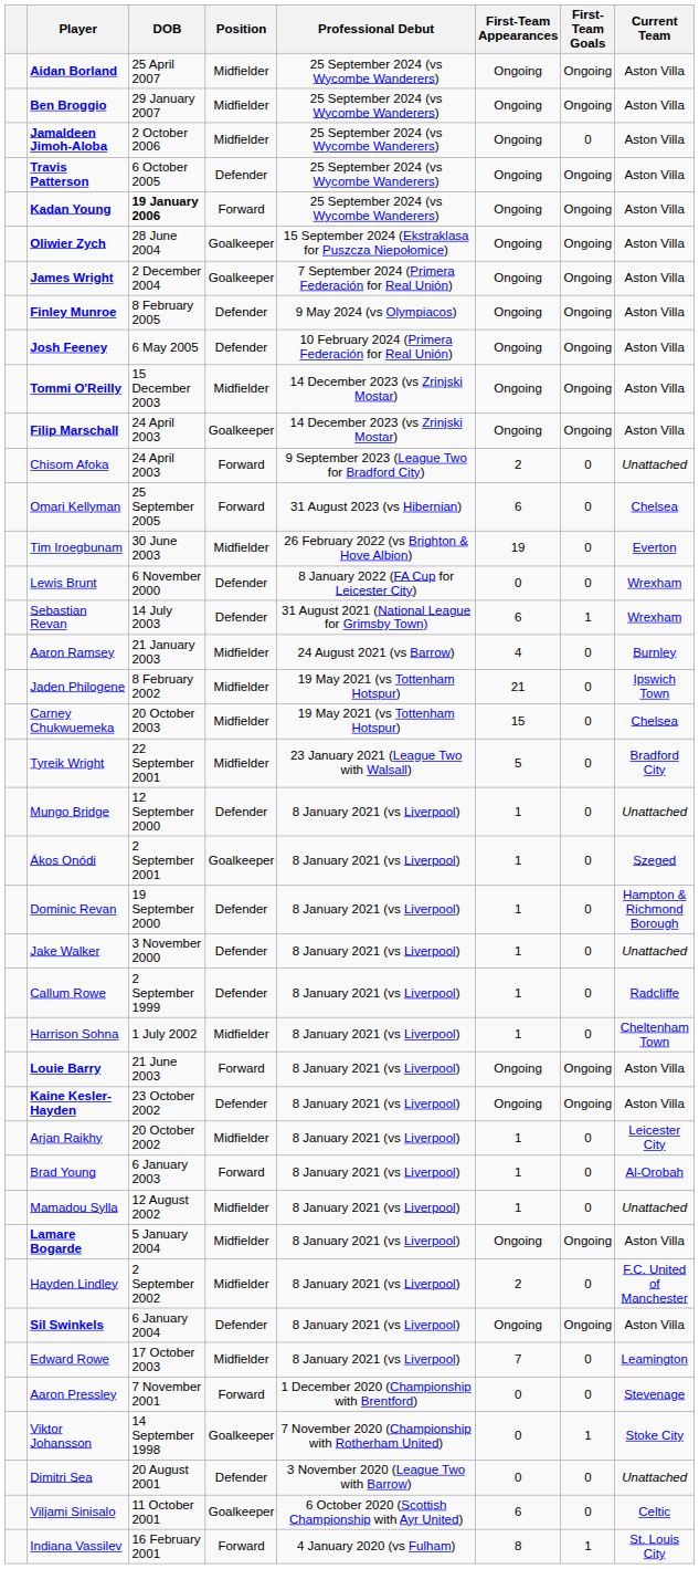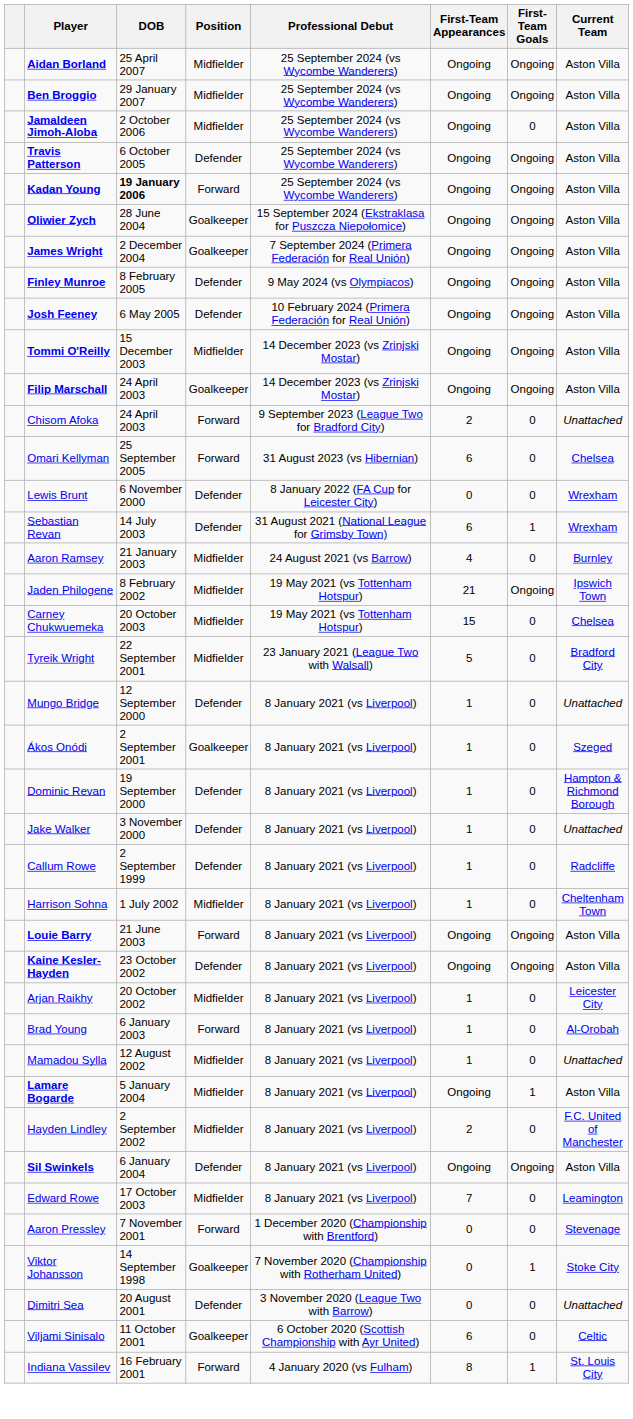 <table class="wikitable">
 <tr>
 <th width=5%></th>
 <th width=16%>Player</th>
 <th width=12%>DOB</th>
 <th width=5%>Position</th>
 <th width=40%>Professional Debut</th>
 <th width=5%>First-Team Appearances</th>
 <th width=5%>First-Team Goals</th>
 <th width=35%>Current Team</th>
 </tr>
 <tr>
 <td align=center></td>
 <td><strong><a href='#'>Aidan Borland</a></strong></td>
 <td>25 April 2007</td>
 <td align=center>Midfielder</td>
 <td align=center>25 September 2024 (vs <a href='#'>Wycombe Wanderers</a>)</td>
 <td align=center>Ongoing</td>
 <td align=center>Ongoing</td>
 <td align=center>Aston Villa</td>
 </tr>
 <tr>
 <td align=center></td>
 <td><strong><a href='#'>Ben Broggio</a></strong></td>
 <td>29 January 2007</td>
 <td align=center>Midfielder</td>
 <td align=center>25 September 2024 (vs <a href='#'>Wycombe Wanderers</a>)</td>
 <td align=center>Ongoing</td>
 <td align=center>Ongoing</td>
 <td align=center>Aston Villa</td>
 </tr>
 <tr>
 <td align=center></td>
 <td><strong><a href='#'>Jamaldeen Jimoh-Aloba</a></strong></td>
 <td>2 October 2006</td>
 <td align=center>Midfielder</td>
 <td align=center>25 September 2024 (vs <a href='#'>Wycombe Wanderers</a>)</td>
 <td align=center>Ongoing</td>
 <td align=center>0</td>
 <td align=center>Aston Villa</td>
 </tr>
 <tr>
 <td align=center></td>
 <td><strong><a href='#'>Travis Patterson</a></strong></td>
 <td>6 October 2005</td>
 <td align=center>Defender</td>
 <td align=center>25 September 2024 (vs <a href='#'>Wycombe Wanderers</a>)</td>
 <td align=center>Ongoing</td>
 <td align=center>Ongoing</td>
 <td align=center>Aston Villa</td>
 </tr>
 <tr>
 <td align=center></td>
 <td><strong><a href='#'>Kadan Young</a></strong></td>
 <td><strong>19 January 2006</strong></td>
 <td align=center>Forward</td>
 <td align=center>25 September 2024 (vs <a href='#'>Wycombe Wanderers</a>)</td>
 <td align=center>Ongoing</td>
 <td align=center>Ongoing</td>
 <td align=center>Aston Villa</td>
 </tr>
 <tr>
 <td align=center></td>
 <td><strong><a href='#'>Oliwier Zych</a></strong></td>
 <td>28 June 2004</td>
 <td align=center>Goalkeeper</td>
 <td align=center>15 September 2024 (<a href='#'>Ekstraklasa</a> for <a href='#'>Puszcza Niepołomice</a>)</td>
 <td align=center>Ongoing</td>
 <td align=center>Ongoing</td>
 <td align=center>Aston Villa</td>
 </tr>
 <tr>
 <td align=center></td>
 <td><strong><a href='#'>James Wright</a></strong></td>
 <td>2 December 2004</td>
 <td align=center>Goalkeeper</td>
 <td align=center>7 September 2024 (<a href='#'>Primera Federación</a> for <a href='#'>Real Unión</a>)</td>
 <td align=center>Ongoing</td>
 <td align=center>Ongoing</td>
 <td align=center>Aston Villa</td>
 </tr>
 <tr>
 <td align=center></td>
 <td><strong><a href='#'>Finley Munroe</a></strong></td>
 <td>8 February 2005</td>
 <td align=center>Defender</td>
 <td align=center>9 May 2024 (vs <a href='#'>Olympiacos</a>)</td>
 <td align=center>Ongoing</td>
 <td align=center>Ongoing</td>
 <td align=center>Aston Villa</td>
 </tr>
 <tr>
 <td align=center></td>
 <td><strong><a href='#'>Josh Feeney</a></strong></td>
 <td>6 May 2005</td>
 <td align=center>Defender</td>
 <td align=center>10 February 2024 (<a href='#'>Primera Federación</a> for <a href='#'>Real Unión</a>)</td>
 <td align=center>Ongoing</td>
 <td align=center>Ongoing</td>
 <td align=center>Aston Villa</td>
 </tr>
 <tr>
 <td align="center"></td>
 <td><strong><a href='#'>Tommi O'Reilly</a></strong></td>
 <td>15 December 2003</td>
 <td align="center">Midfielder</td>
 <td align="center">14 December 2023 (vs <a href='#'>Zrinjski Mostar</a>)</td>
 <td align="center">Ongoing</td>
 <td align="center">Ongoing</td>
 <td align="center">Aston Villa</td>
 </tr>
 <tr>
 <td align="center"></td>
 <td><strong><a href='#'>Filip Marschall</a></strong></td>
 <td>24 April 2003</td>
 <td align="center">Goalkeeper</td>
 <td align="center">14 December 2023 (vs <a href='#'>Zrinjski Mostar</a>)</td>
 <td align="center">Ongoing</td>
 <td align="center">Ongoing</td>
 <td align="center">Aston Villa</td>
 </tr>
 <tr>
 <td align="center"></td>
 <td><a href='#'>Chisom Afoka</a></td>
 <td>24 April 2003</td>
 <td align="center">Forward</td>
 <td align="center">9 September 2023 (<a href='#'>League Two</a> for <a href='#'>Bradford City</a>)</td>
 <td align="center">2</td>
 <td align="center">0</td>
 <td align="center"><em>Unattached</em></td>
 </tr>
 <tr>
 <td align="center"></td>
 <td><a href='#'>Omari Kellyman</a></td>
 <td>25 September 2005</td>
 <td align="center">Forward</td>
 <td align="center">31 August 2023 (vs <a href='#'>Hibernian</a>)</td>
 <td align="center">6</td>
 <td align="center">0</td>
 <td align="center"><a href='#'>Chelsea</a></td>
 </tr>
 <tr>
 <td align=center></td>
-<td><a href='#'>Tim Iroegbunam</a></td>
-<td>30 June 2003</td>
-<td align=center>Midfielder</td>
-<td align=center>26 February 2022 (vs <a href='#'>Brighton & Hove Albion</a>)</td>
-<td align=center>19</td>
-<td align=center>0</td>
-<td align=center><a href='#'>Everton</a></td>
-</tr>
-<tr>
-<td align=center></td>
 <td><a href='#'>Lewis Brunt</a></td>
 <td>6 November 2000</td>
 <td align=center>Defender</td>
 <td align=center>8 January 2022 (<a href='#'>FA Cup</a> for <a href='#'>Leicester City</a>)</td>
 <td align=center>0</td>
 <td align=center>0</td>
 <td align=center> <a href='#'>Wrexham</a></td>
 </tr>
 <tr>
 <td align="center"></td>
 <td><a href='#'>Sebastian Revan</a></td>
 <td>14 July 2003</td>
 <td align="center">Defender</td>
 <td align="center">31 August 2021 (<a href='#'>National League</a> for <a href='#'>Grimsby Town)</a></td>
 <td align="center">6</td>
 <td align="center">1</td>
 <td align="center"> <a href='#'>Wrexham</a></td>
 </tr>
 <tr>
 <td align=center></td>
 <td><a href='#'>Aaron Ramsey</a></td>
 <td>21 January 2003</td>
 <td align=center>Midfielder</td>
 <td align=center>24 August 2021 (vs <a href='#'>Barrow</a>)</td>
 <td align=center>4</td>
 <td align=center>0</td>
 <td align=center><a href='#'>Burnley</a></td>
 </tr>
 <tr>
 <td align=center></td>
 <td><a href='#'>Jaden Philogene</a></td>
 <td>8 February 2002</td>
 <td align=center>Midfielder</td>
 <td align=center>19 May 2021 (vs <a href='#'>Tottenham Hotspur</a>)</td>
 <td align=center>21</td>
-<td align=center>0</td>
+<td align=center>Ongoing</td>
 <td align=center><a href='#'>Ipswich Town</a></td>
 </tr>
 <tr>
 <td align=center></td>
 <td><a href='#'>Carney Chukwuemeka</a></td>
 <td>20 October 2003</td>
 <td align=center>Midfielder</td>
 <td align=center>19 May 2021 (vs <a href='#'>Tottenham Hotspur</a>)</td>
 <td align=center>15</td>
 <td align=center>0</td>
 <td align=center><a href='#'>Chelsea</a></td>
 </tr>
 <tr>
 <td align=center></td>
 <td><a href='#'>Tyreik Wright</a></td>
 <td>22 September 2001</td>
 <td align=center>Midfielder</td>
 <td align=center>23 January 2021 (<a href='#'>League Two</a> with <a href='#'>Walsall</a>)</td>
 <td align=center>5</td>
 <td align=center>0</td>
 <td align=center><a href='#'>Bradford City</a></td>
 </tr>
 <tr>
 <td align=center></td>
 <td><a href='#'>Mungo Bridge</a></td>
 <td>12 September 2000</td>
 <td align=center>Defender</td>
 <td align=center>8 January 2021 (vs <a href='#'>Liverpool</a>)</td>
 <td align=center>1</td>
 <td align=center>0</td>
 <td align=center><em>Unattached</em></td>
 </tr>
 <tr>
 <td align=center></td>
 <td><a href='#'>Ákos Onódi</a></td>
 <td>2 September 2001</td>
 <td align=center>Goalkeeper</td>
 <td align=center>8 January 2021 (vs <a href='#'>Liverpool</a>)</td>
 <td align=center>1</td>
 <td align=center>0</td>
 <td align=center> <a href='#'>Szeged</a></td>
 </tr>
 <tr>
 <td align=center></td>
 <td><a href='#'>Dominic Revan</a></td>
 <td>19 September 2000</td>
 <td align=center>Defender</td>
 <td align=center>8 January 2021 (vs <a href='#'>Liverpool</a>)</td>
 <td align=center>1</td>
 <td align=center>0</td>
 <td align=center><a href='#'>Hampton & Richmond Borough</a></td>
 </tr>
 <tr>
 <td align=center></td>
 <td><a href='#'>Jake Walker</a></td>
 <td>3 November 2000</td>
 <td align=center>Defender</td>
 <td align=center>8 January 2021 (vs <a href='#'>Liverpool</a>)</td>
 <td align=center>1</td>
 <td align=center>0</td>
 <td align=center><em>Unattached</em></td>
 </tr>
 <tr>
 <td align=center></td>
 <td><a href='#'>Callum Rowe</a></td>
 <td>2 September 1999</td>
 <td align=center>Defender</td>
 <td align=center>8 January 2021 (vs <a href='#'>Liverpool</a>)</td>
 <td align=center>1</td>
 <td align=center>0</td>
 <td align=center><a href='#'>Radcliffe</a></td>
 </tr>
 <tr>
 <td align=center></td>
 <td><a href='#'>Harrison Sohna</a></td>
 <td>1 July 2002</td>
 <td align=center>Midfielder</td>
 <td align=center>8 January 2021 (vs <a href='#'>Liverpool</a>)</td>
 <td align=center>1</td>
 <td align=center>0</td>
 <td align=center><a href='#'>Cheltenham Town</a></td>
 </tr>
 <tr>
 <td align=center></td>
 <td><strong><a href='#'>Louie Barry</a></strong></td>
 <td>21 June 2003</td>
 <td align=center>Forward</td>
 <td align=center>8 January 2021 (vs <a href='#'>Liverpool</a>)</td>
 <td align=center>Ongoing</td>
 <td align=center>Ongoing</td>
 <td align=center>Aston Villa</td>
 </tr>
 <tr>
 <td align=center></td>
 <td><strong><a href='#'>Kaine Kesler-Hayden</a></strong></td>
 <td>23 October 2002</td>
 <td align=center>Defender</td>
 <td align=center>8 January 2021 (vs <a href='#'>Liverpool</a>)</td>
 <td align=center>Ongoing</td>
 <td align=center>Ongoing</td>
 <td align=center>Aston Villa</td>
 </tr>
 <tr>
 <td align=center></td>
 <td><a href='#'>Arjan Raikhy</a></td>
 <td>20 October 2002</td>
 <td align=center>Midfielder</td>
 <td align=center>8 January 2021 (vs <a href='#'>Liverpool</a>)</td>
 <td align=center>1</td>
 <td align=center>0</td>
 <td align=center><a href='#'>Leicester City</a></td>
 </tr>
 <tr>
 <td align=center></td>
 <td><a href='#'>Brad Young</a></td>
 <td>6 January 2003</td>
 <td align=center>Forward</td>
 <td align=center>8 January 2021 (vs <a href='#'>Liverpool</a>)</td>
 <td align=center>1</td>
 <td align=center>0</td>
 <td align=center> <a href='#'>Al-Orobah</a></td>
 </tr>
 <tr>
 <td align=center></td>
 <td><a href='#'>Mamadou Sylla</a></td>
 <td>12 August 2002</td>
 <td align=center>Midfielder</td>
 <td align=center>8 January 2021 (vs <a href='#'>Liverpool</a>)</td>
 <td align=center>1</td>
 <td align=center>0</td>
 <td align=center><em>Unattached</em></td>
 </tr>
 <tr>
 <td align=center></td>
 <td><strong><a href='#'>Lamare Bogarde</a></strong></td>
 <td>5 January 2004</td>
 <td align=center>Midfielder</td>
 <td align=center>8 January 2021 (vs <a href='#'>Liverpool</a>)</td>
 <td align=center>Ongoing</td>
-<td align=center>Ongoing</td>
+<td align=center>1</td>
 <td align=center>Aston Villa</td>
 </tr>
 <tr>
 <td align=center></td>
 <td><a href='#'>Hayden Lindley</a></td>
 <td>2 September 2002</td>
 <td align=center>Midfielder</td>
 <td align=center>8 January 2021 (vs <a href='#'>Liverpool</a>)</td>
 <td align=center>2</td>
 <td align=center>0</td>
 <td align=center><a href='#'>F.C. United of Manchester</a></td>
 </tr>
 <tr>
 <td align=center></td>
 <td><strong><a href='#'>Sil Swinkels</a></strong></td>
 <td>6 January 2004</td>
 <td align=center>Defender</td>
 <td align=center>8 January 2021 (vs <a href='#'>Liverpool</a>)</td>
 <td align=center>Ongoing</td>
 <td align=center>Ongoing</td>
 <td align=center>Aston Villa</td>
 </tr>
 <tr>
 <td align=center></td>
 <td><a href='#'>Edward Rowe</a></td>
 <td>17 October 2003</td>
 <td align=center>Midfielder</td>
 <td align=center>8 January 2021 (vs <a href='#'>Liverpool</a>)</td>
 <td align=center>7</td>
 <td align=center>0</td>
 <td align=center><a href='#'>Leamington</a></td>
 </tr>
 <tr>
 <td align=center></td>
 <td><a href='#'>Aaron Pressley</a></td>
 <td>7 November 2001</td>
 <td align=center>Forward</td>
 <td align=center>1 December 2020 (<a href='#'>Championship</a> with <a href='#'>Brentford</a>)</td>
 <td align=center>0</td>
 <td align=center>0</td>
 <td align=center><a href='#'>Stevenage</a></td>
 </tr>
 <tr>
 <td align=center></td>
 <td><a href='#'>Viktor Johansson</a></td>
 <td>14 September 1998</td>
 <td align=center>Goalkeeper</td>
 <td align=center>7 November 2020 (<a href='#'>Championship</a> with <a href='#'>Rotherham United</a>)</td>
 <td align=center>0</td>
 <td align=center>1</td>
 <td align=center><a href='#'>Stoke City</a></td>
 </tr>
 <tr>
 <td align=center></td>
 <td><a href='#'>Dimitri Sea</a></td>
 <td>20 August 2001</td>
 <td align=center>Defender</td>
 <td align=center>3 November 2020 (<a href='#'>League Two</a> with <a href='#'>Barrow</a>)</td>
 <td align=center>0</td>
 <td align=center>0</td>
 <td align=center><em>Unattached</em></td>
 </tr>
 <tr>
 <td align=center></td>
 <td><a href='#'>Viljami Sinisalo</a></td>
 <td>11 October 2001</td>
 <td align=center>Goalkeeper</td>
 <td align=center>6 October 2020 (<a href='#'>Scottish Championship</a> with <a href='#'>Ayr United</a>)</td>
 <td align="center">6</td>
 <td align=center>0</td>
 <td align=center> <a href='#'>Celtic</a></td>
 </tr>
 <tr>
 <td align=center></td>
 <td><a href='#'>Indiana Vassilev</a></td>
 <td>16 February 2001</td>
 <td align=center>Forward</td>
 <td align=center>4 January 2020 (vs <a href='#'>Fulham</a>)</td>
 <td align=center>8</td>
 <td align=center>1</td>
 <td align=center> <a href='#'>St. Louis City</a></td>
 </tr>
 </table>
